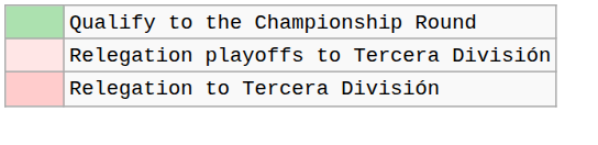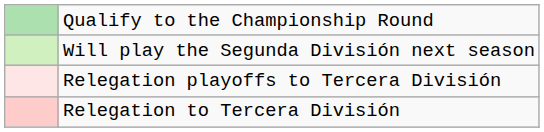 <table class="wikitable">
 <tr>
 <td style="background:#ACE1AF;">    </td>
 <td>Qualify to the Championship Round</td>
+</tr>
+<tr>
+<td style="background:#D0F0C0;">    </td>
+<td>Will play the Segunda División next season</td>
 </tr>
 <tr>
 <td style="background:#FFE6E6;">    </td>
 <td>Relegation playoffs to Tercera División</td>
 </tr>
 <tr>
 <td style="background:#FFCCCC;">    </td>
 <td>Relegation to Tercera División</td>
 </tr>
 </table>
